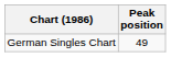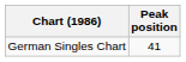 <table class="wikitable sortable">
 <tr>
 <th>Chart (1986)</th>
 <th>Peak<br>position</th>
 </tr>
 <tr>
 <td align="left">German Singles Chart</td>
-<td style="text-align:center;">49</td>
+<td style="text-align:center;">41</td>
 </tr>
 </table>
